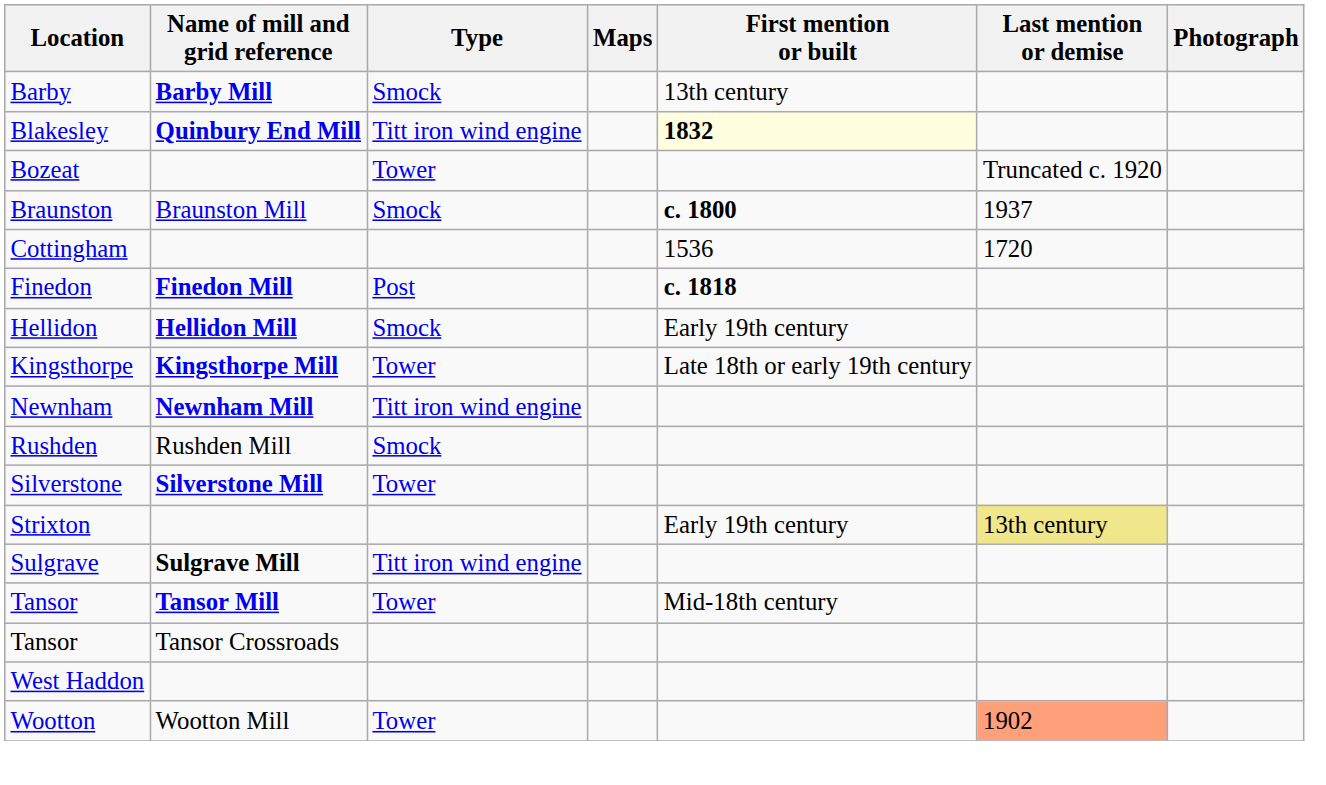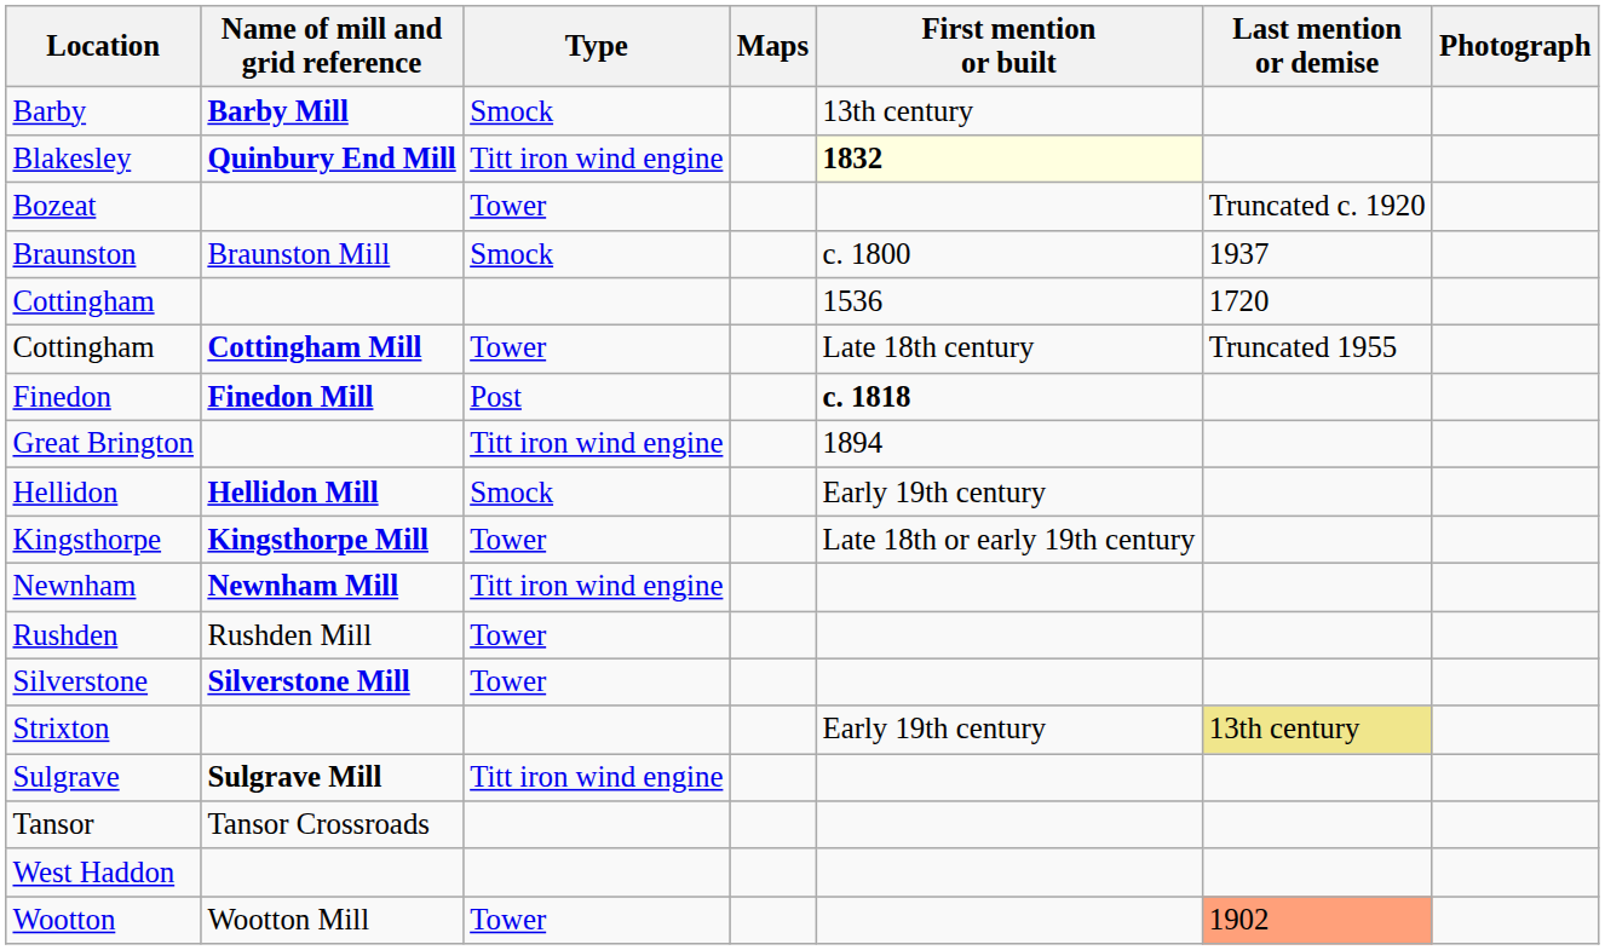 <table class="wikitable">
 <tr>
 <th>Location</th>
 <th>Name of mill and<br>grid reference</th>
 <th>Type</th>
 <th>Maps</th>
 <th>First mention<br>or built</th>
 <th>Last mention<br> or demise</th>
 <th>Photograph</th>
 </tr>
 <tr>
 <td><a href='#'>Barby</a></td>
 <td><strong><a href='#'>Barby Mill</a></strong><br></td>
 <td><a href='#'>Smock</a></td>
 <td></td>
 <td>13th century</td>
 <td></td>
 <td></td>
 </tr>
 <tr>
 <td><a href='#'>Blakesley</a></td>
 <td><strong><a href='#'>Quinbury End Mill</a></strong><br></td>
 <td><a href='#'>Titt iron wind engine</a></td>
 <td></td>
 <td style="background: lightyellow;"><strong>1832</strong></td>
 <td></td>
 <td></td>
 </tr>
 <tr>
 <td><a href='#'>Bozeat</a></td>
 <td></td>
 <td><a href='#'>Tower</a></td>
 <td></td>
 <td></td>
 <td>Truncated c. 1920<br></td>
 <td></td>
 </tr>
 <tr>
 <td><a href='#'>Braunston</a></td>
 <td><a href='#'>Braunston Mill</a><br></td>
 <td><a href='#'>Smock</a></td>
 <td></td>
-<td><strong>c. 1800</strong></td>
+<td>c. 1800</td>
 <td>1937<br></td>
 <td></td>
 </tr>
 <tr>
 <td><a href='#'>Cottingham</a></td>
 <td></td>
 <td></td>
 <td></td>
 <td>1536</td>
 <td>1720<br></td>
 <td></td>
 </tr>
 <tr>
+<td>Cottingham</td>
+<td><strong><a href='#'>Cottingham Mill</a></strong><br></td>
+<td><a href='#'>Tower</a></td>
+<td></td>
+<td>Late 18th century</td>
+<td>Truncated 1955<br></td>
+<td></td>
+</tr>
+<tr>
 <td><a href='#'>Finedon</a></td>
 <td><strong><a href='#'>Finedon Mill</a></strong><br></td>
 <td><a href='#'>Post</a></td>
 <td></td>
 <td><strong>c. 1818</strong></td>
+<td></td>
+<td></td>
+</tr>
+<tr>
+<td><a href='#'>Great Brington</a></td>
+<td></td>
+<td><a href='#'>Titt iron wind engine</a></td>
+<td></td>
+<td>1894</td>
 <td></td>
 <td></td>
 </tr>
 <tr>
 <td><a href='#'>Hellidon</a></td>
 <td><strong><a href='#'>Hellidon Mill</a></strong><br></td>
 <td><a href='#'>Smock</a></td>
 <td></td>
 <td>Early 19th century</td>
 <td></td>
 <td></td>
 </tr>
 <tr>
 <td><a href='#'>Kingsthorpe</a></td>
 <td><strong><a href='#'>Kingsthorpe Mill</a></strong><br></td>
 <td><a href='#'>Tower</a></td>
 <td></td>
 <td>Late 18th or early 19th century</td>
 <td></td>
 <td></td>
 </tr>
 <tr>
 <td><a href='#'>Newnham</a></td>
 <td><strong><a href='#'>Newnham Mill</a></strong><br></td>
 <td><a href='#'>Titt iron wind engine</a></td>
 <td></td>
 <td></td>
 <td></td>
 <td></td>
 </tr>
 <tr>
 <td><a href='#'>Rushden</a></td>
 <td>Rushden Mill<br></td>
-<td><a href='#'>Smock</a></td>
+<td><a href='#'>Tower</a></td>
 <td></td>
 <td></td>
 <td></td>
 <td></td>
 </tr>
 <tr>
 <td><a href='#'>Silverstone</a></td>
 <td><strong><a href='#'>Silverstone Mill</a></strong><br></td>
 <td><a href='#'>Tower</a></td>
 <td></td>
 <td></td>
 <td></td>
 <td></td>
 </tr>
 <tr>
 <td><a href='#'>Strixton</a></td>
 <td></td>
 <td></td>
 <td></td>
 <td>Early 19th century</td>
 <td style="background: khaki;">13th century<br></td>
 <td></td>
 </tr>
 <tr>
 <td><a href='#'>Sulgrave</a></td>
 <td><strong>Sulgrave Mill</strong><br></td>
 <td><a href='#'>Titt iron wind engine</a></td>
 <td></td>
 <td></td>
 <td></td>
 <td></td>
 </tr>
 <tr>
-<td><a href='#'>Tansor</a></td>
-<td><strong><a href='#'>Tansor Mill</a></strong><br></td>
-<td><a href='#'>Tower</a></td>
-<td></td>
-<td>Mid-18th century</td>
-<td></td>
-<td></td>
-</tr>
-<tr>
 <td>Tansor</td>
 <td>Tansor Crossroads</td>
 <td></td>
 <td></td>
 <td></td>
 <td></td>
 <td></td>
 </tr>
 <tr>
 <td><a href='#'>West Haddon</a></td>
 <td></td>
 <td></td>
 <td></td>
 <td></td>
 <td></td>
 <td></td>
 </tr>
 <tr>
 <td><a href='#'>Wootton</a></td>
 <td>Wootton Mill<br></td>
 <td><a href='#'>Tower</a></td>
 <td></td>
 <td></td>
 <td style="background: lightsalmon;">1902<br></td>
 <td></td>
 </tr>
 </table>
